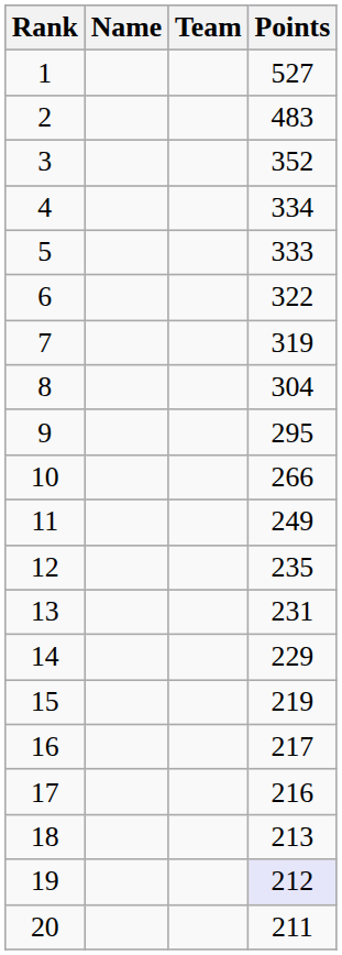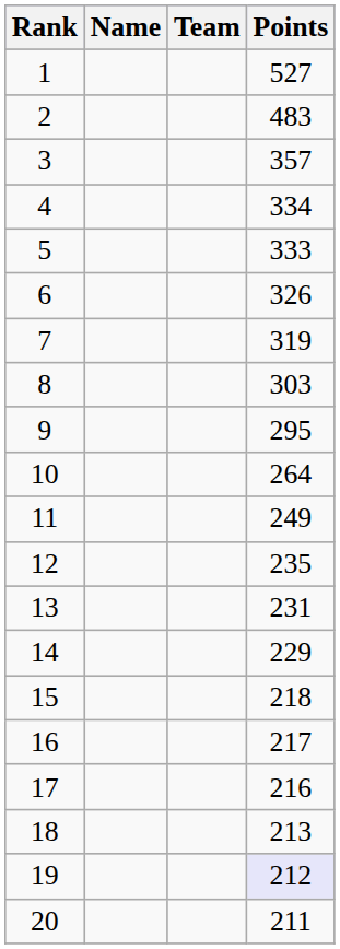 <table class="wikitable">
 <tr style="background:#ccccff;">
 <th>Rank</th>
 <th>Name</th>
 <th>Team</th>
 <th>Points</th>
 </tr>
 <tr>
 <td align=center>1</td>
 <td></td>
 <td></td>
 <td align=center>527</td>
 </tr>
 <tr>
 <td align=center>2</td>
 <td></td>
 <td></td>
 <td align=center>483</td>
 </tr>
 <tr>
 <td align=center>3</td>
 <td></td>
 <td></td>
-<td align=center>352</td>
+<td align=center>357</td>
 </tr>
 <tr>
 <td align=center>4</td>
 <td></td>
 <td></td>
 <td align=center>334</td>
 </tr>
 <tr>
 <td align=center>5</td>
 <td></td>
 <td></td>
 <td align=center>333</td>
 </tr>
 <tr>
 <td align=center>6</td>
 <td></td>
 <td></td>
-<td align=center>322</td>
+<td align=center>326</td>
 </tr>
 <tr>
 <td align=center>7</td>
 <td></td>
 <td></td>
 <td align=center>319</td>
 </tr>
 <tr>
 <td align=center>8</td>
 <td></td>
 <td></td>
-<td align=center>304</td>
+<td align=center>303</td>
 </tr>
 <tr>
 <td align=center>9</td>
 <td></td>
 <td></td>
 <td align=center>295</td>
 </tr>
 <tr>
 <td align=center>10</td>
 <td></td>
 <td></td>
-<td align=center>266</td>
+<td align=center>264</td>
 </tr>
 <tr>
 <td align=center>11</td>
 <td></td>
 <td></td>
 <td align=center>249</td>
 </tr>
 <tr>
 <td align=center>12</td>
 <td></td>
 <td></td>
 <td align=center>235</td>
 </tr>
 <tr>
 <td align=center>13</td>
 <td></td>
 <td></td>
 <td align=center>231</td>
 </tr>
 <tr>
 <td align=center>14</td>
 <td></td>
 <td></td>
 <td align=center>229</td>
 </tr>
 <tr>
 <td align=center>15</td>
 <td></td>
 <td></td>
-<td align=center>219</td>
+<td align=center>218</td>
 </tr>
 <tr>
 <td align=center>16</td>
 <td></td>
 <td></td>
 <td align=center>217</td>
 </tr>
 <tr>
 <td align=center>17</td>
 <td></td>
 <td></td>
 <td align=center>216</td>
 </tr>
 <tr>
 <td align=center>18</td>
 <td></td>
 <td></td>
 <td align=center>213</td>
 </tr>
 <tr>
 <td align=center>19</td>
 <td></td>
 <td></td>
 <td align=center style="background: lavender;">212</td>
 </tr>
 <tr>
 <td align=center>20</td>
 <td></td>
 <td></td>
 <td align=center>211</td>
 </tr>
 </table>
